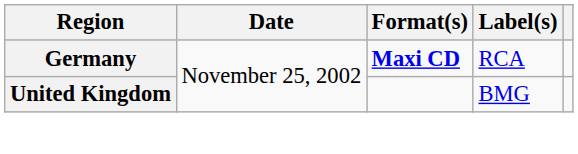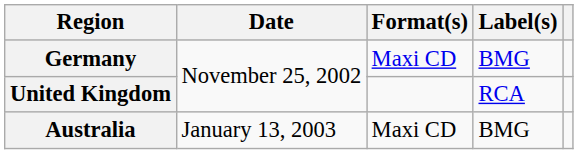 <table class="wikitable plainrowheaders">
 <tr>
 <th scope="col">Region</th>
 <th scope="col">Date</th>
 <th scope="col">Format(s)</th>
 <th scope="col">Label(s)</th>
 <th scope="col"></th>
 </tr>
 <tr>
 <th scope="row">Germany</th>
 <td rowspan="2">November 25, 2002</td>
-<td><strong><a href='#'>Maxi CD</a></strong></td>
-<td><a href='#'>RCA</a></td>
+<td><a href='#'>Maxi CD</a></td>
+<td><a href='#'>BMG</a></td>
 <td></td>
 </tr>
 <tr>
 <th scope="row">United Kingdom</th>
 <td></td>
-<td><a href='#'>BMG</a></td>
+<td><a href='#'>RCA</a></td>
+<td></td>
+</tr>
+<tr>
+<th scope="row">Australia</th>
+<td>January 13, 2003</td>
+<td>Maxi CD</td>
+<td>BMG</td>
 <td></td>
 </tr>
 </table>
